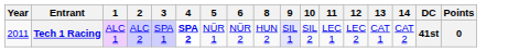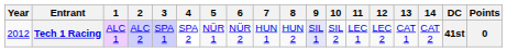 <table class="wikitable" style="text-align:center; font-size:85%">
 <tr>
 <th>Year</th>
 <th>Entrant</th>
 <th>1</th>
 <th>2</th>
 <th>3</th>
 <th>4</th>
 <th>5</th>
 <th>6</th>
+<th>7</th>
 <th>8</th>
 <th>9</th>
 <th>10</th>
 <th>11</th>
 <th>12</th>
 <th>13</th>
 <th>14</th>
 <th>DC</th>
 <th>Points</th>
 </tr>
 <tr>
-<td><a href='#'>2011</a></td>
+<td><a href='#'>2012</a></td>
 <th nowrap><a href='#'>Tech 1 Racing</a></th>
 <td style="background:#efcfff;"><a href='#'>ALC<br>1</a><br></td>
 <td style="background:#cfcfff;"><a href='#'>ALC<br>2</a><br></td>
 <td style="background:#cfcfff;"><a href='#'>SPA<br>1</a><br></td>
-<td style="background:#ffffff;"><strong><a href='#'>SPA<br>2</a><br></strong></td>
+<td style="background:#ffffff;"><a href='#'>SPA<br>2</a><br></td>
 <td><a href='#'>NÜR<br>1</a></td>
 <td><a href='#'>NÜR<br>2</a></td>
+<td><a href='#'>HUN<br>1</a></td>
 <td><a href='#'>HUN<br>2</a></td>
 <td style="background: lavender;"><a href='#'>SIL<br>1</a></td>
 <td><a href='#'>SIL<br>2</a></td>
 <td><a href='#'>LEC<br>1</a></td>
 <td><a href='#'>LEC<br>2</a></td>
 <td><a href='#'>CAT<br>1</a></td>
 <td><a href='#'>CAT<br>2</a></td>
 <th>41st</th>
 <th>0</th>
 </tr>
 </table>
